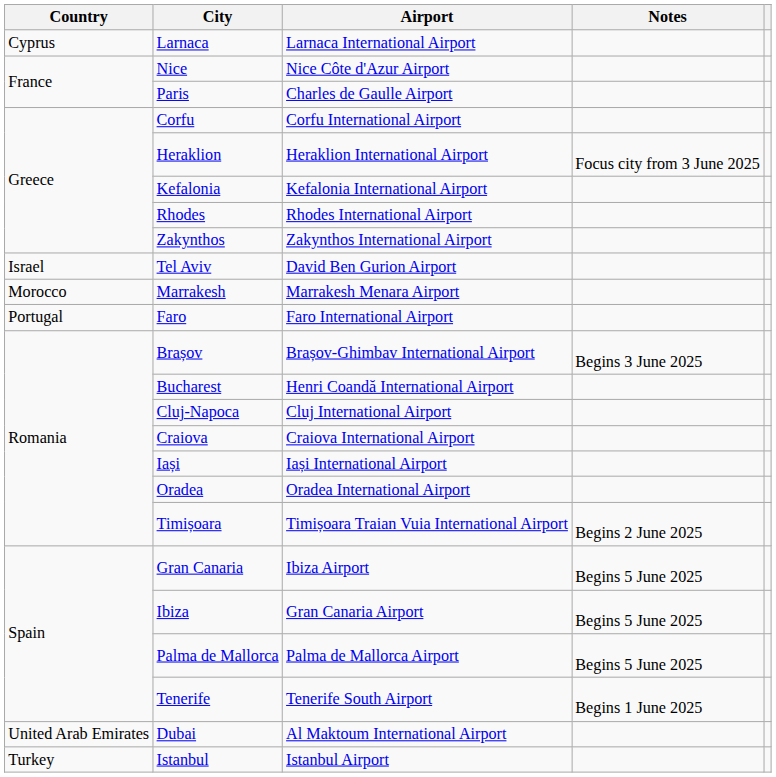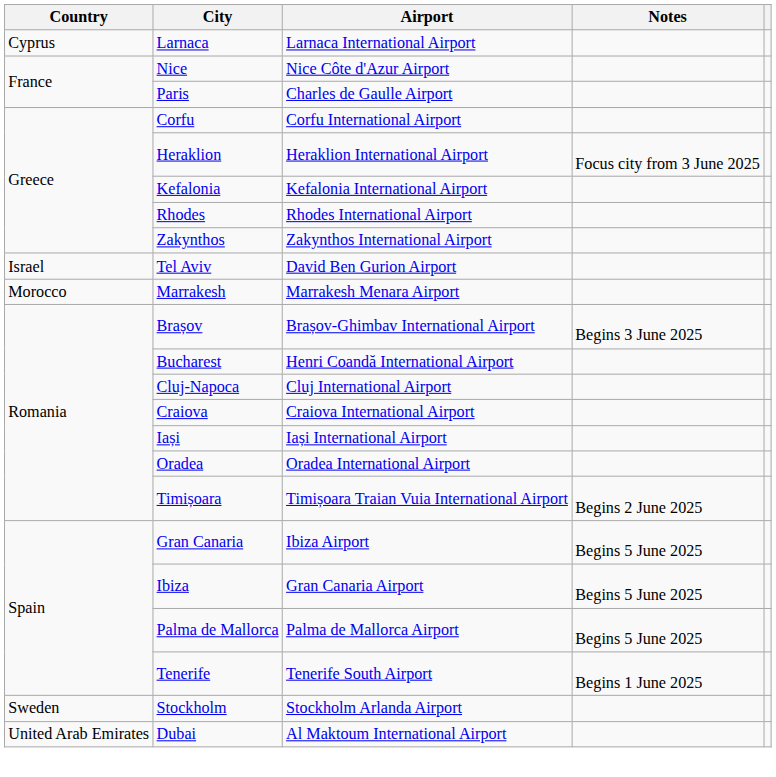 <table class="sortable wikitable">
 <tr>
 <th>Country</th>
 <th>City</th>
 <th>Airport</th>
 <th>Notes</th>
 <th></th>
 </tr>
 <tr>
 <td>Cyprus</td>
 <td><a href='#'>Larnaca</a></td>
 <td><a href='#'>Larnaca International Airport</a></td>
 <td></td>
 <td align="center"></td>
 </tr>
 <tr>
 <td rowspan="2">France</td>
 <td><a href='#'>Nice</a></td>
 <td><a href='#'>Nice Côte d'Azur Airport</a></td>
 <td></td>
 <td></td>
 </tr>
 <tr>
 <td><a href='#'>Paris</a></td>
 <td><a href='#'>Charles de Gaulle Airport</a></td>
 <td></td>
 <td align=center></td>
 </tr>
 <tr>
 <td rowspan="5">Greece</td>
 <td><a href='#'>Corfu</a></td>
 <td><a href='#'>Corfu International Airport</a></td>
 <td></td>
 <td align=center></td>
 </tr>
 <tr>
 <td><a href='#'>Heraklion</a></td>
 <td><a href='#'>Heraklion International Airport</a></td>
 <td><br>Focus city from 3 June 2025</td>
 <td align=center></td>
 </tr>
 <tr>
 <td><a href='#'>Kefalonia</a></td>
 <td><a href='#'>Kefalonia International Airport</a></td>
 <td></td>
 <td align=center></td>
 </tr>
 <tr>
 <td><a href='#'>Rhodes</a></td>
 <td><a href='#'>Rhodes International Airport</a></td>
 <td></td>
 <td align=center></td>
 </tr>
 <tr>
 <td><a href='#'>Zakynthos</a></td>
 <td><a href='#'>Zakynthos International Airport</a></td>
 <td></td>
 <td align=center></td>
 </tr>
 <tr>
 <td>Israel</td>
 <td><a href='#'>Tel Aviv</a></td>
 <td><a href='#'>David Ben Gurion Airport</a></td>
 <td></td>
 <td align=center></td>
 </tr>
 <tr>
 <td>Morocco</td>
 <td><a href='#'>Marrakesh</a></td>
 <td><a href='#'>Marrakesh Menara Airport</a></td>
 <td></td>
 <td align=center></td>
 </tr>
 <tr>
-<td>Portugal</td>
-<td><a href='#'>Faro</a></td>
-<td><a href='#'>Faro International Airport</a></td>
-<td></td>
-<td align=center></td>
-</tr>
-<tr>
 <td rowspan="7">Romania</td>
 <td><a href='#'>Brașov</a></td>
 <td><a href='#'>Brașov-Ghimbav International Airport</a></td>
 <td><br>Begins 3 June 2025</td>
 <td align=center></td>
 </tr>
 <tr>
 <td><a href='#'>Bucharest</a></td>
 <td><a href='#'>Henri Coandă International Airport</a></td>
 <td></td>
 <td align=center></td>
 </tr>
 <tr>
 <td><a href='#'>Cluj-Napoca</a></td>
 <td><a href='#'>Cluj International Airport</a></td>
 <td></td>
 <td align=center></td>
 </tr>
 <tr>
 <td><a href='#'>Craiova</a></td>
 <td><a href='#'>Craiova International Airport</a></td>
 <td></td>
 <td align=center></td>
 </tr>
 <tr>
 <td><a href='#'>Iași</a></td>
 <td><a href='#'>Iași International Airport</a></td>
 <td></td>
 <td align="center"></td>
 </tr>
 <tr>
 <td><a href='#'>Oradea</a></td>
 <td><a href='#'>Oradea International Airport</a></td>
 <td></td>
 <td align=center></td>
 </tr>
 <tr>
 <td><a href='#'>Timișoara</a></td>
 <td><a href='#'>Timișoara Traian Vuia International Airport</a></td>
 <td><br>Begins 2 June 2025</td>
 <td align=center></td>
 </tr>
 <tr>
 <td rowspan="4">Spain</td>
 <td><a href='#'>Gran Canaria</a></td>
 <td><a href='#'>Ibiza Airport</a></td>
 <td><br>Begins 5 June 2025</td>
 <td align=center></td>
 </tr>
 <tr>
 <td><a href='#'>Ibiza</a></td>
 <td><a href='#'>Gran Canaria Airport</a></td>
 <td><br>Begins 5 June 2025</td>
 <td align=center></td>
 </tr>
 <tr>
 <td><a href='#'>Palma de Mallorca</a></td>
 <td><a href='#'>Palma de Mallorca Airport</a></td>
 <td><br>Begins 5 June 2025</td>
 <td align=center></td>
 </tr>
 <tr>
 <td><a href='#'>Tenerife</a></td>
 <td><a href='#'>Tenerife South Airport</a></td>
 <td><br>Begins 1 June 2025</td>
 <td align=center></td>
 </tr>
 <tr>
+<td>Sweden</td>
+<td><a href='#'>Stockholm</a></td>
+<td><a href='#'>Stockholm Arlanda Airport</a></td>
+<td></td>
+<td align="center"></td>
+</tr>
+<tr>
 <td>United Arab Emirates</td>
 <td><a href='#'>Dubai</a></td>
 <td><a href='#'>Al Maktoum International Airport</a></td>
 <td></td>
 <td align=center></td>
 </tr>
-<tr>
-<td>Turkey</td>
-<td><a href='#'>Istanbul</a></td>
-<td><a href='#'>Istanbul Airport</a></td>
-<td></td>
-<td align=center></td>
-</tr>
 </table>
